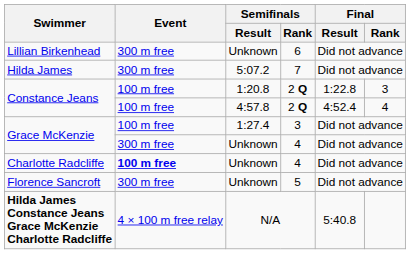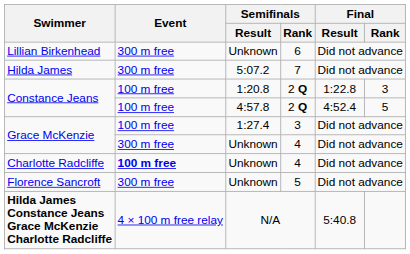 <table class=wikitable style="font-size:90%">
 <tr>
 <th rowspan=2>Swimmer</th>
 <th rowspan=2>Event</th>
 <th colspan=2>Semifinals</th>
 <th colspan=2>Final</th>
 </tr>
 <tr>
 <th>Result</th>
 <th>Rank</th>
 <th>Result</th>
 <th>Rank</th>
 </tr>
 <tr>
 <td><a href='#'>Lillian Birkenhead</a></td>
 <td><a href='#'>300 m free</a></td>
 <td align=center>Unknown</td>
 <td align=center>6</td>
 <td align=center colspan=2>Did not advance</td>
 </tr>
 <tr>
 <td><a href='#'>Hilda James</a></td>
 <td><a href='#'>300 m free</a></td>
 <td align=center>5:07.2</td>
 <td align=center>7</td>
 <td align=center colspan=2>Did not advance</td>
 </tr>
 <tr>
 <td rowspan=2><a href='#'>Constance Jeans</a></td>
 <td><a href='#'>100 m free</a></td>
 <td align=center>1:20.8</td>
 <td align=center>2 <strong>Q</strong></td>
 <td align=center>1:22.8</td>
 <td align=center>3</td>
 </tr>
 <tr>
 <td><a href='#'>100 m free</a></td>
 <td align=center>4:57.8</td>
 <td align=center>2 <strong>Q</strong></td>
 <td align=center>4:52.4</td>
-<td align=center>4</td>
+<td align=center>5</td>
 </tr>
 <tr>
 <td rowspan=2><a href='#'>Grace McKenzie</a></td>
 <td><a href='#'>100 m free</a></td>
 <td align=center>1:27.4</td>
 <td align=center>3</td>
 <td align=center colspan=2>Did not advance</td>
 </tr>
 <tr>
 <td><a href='#'>300 m free</a></td>
 <td align=center>Unknown</td>
 <td align=center>4</td>
 <td align=center colspan=2>Did not advance</td>
 </tr>
 <tr>
 <td><a href='#'>Charlotte Radcliffe</a></td>
 <td><strong><a href='#'>100 m free</a></strong></td>
 <td align=center>Unknown</td>
 <td align=center>4</td>
 <td align=center colspan=2>Did not advance</td>
 </tr>
 <tr>
 <td><a href='#'>Florence Sancroft</a></td>
 <td><a href='#'>300 m free</a></td>
 <td align=center>Unknown</td>
 <td align=center>5</td>
 <td align=center colspan=2>Did not advance</td>
 </tr>
 <tr>
 <td><strong>Hilda James <br> Constance Jeans <br> Grace McKenzie <br> Charlotte Radcliffe</strong></td>
 <td><a href='#'>4 × 100 m free relay</a></td>
 <td align=center colspan=2>N/A</td>
 <td align=center>5:40.8</td>
 <td align=center></td>
 </tr>
 </table>
